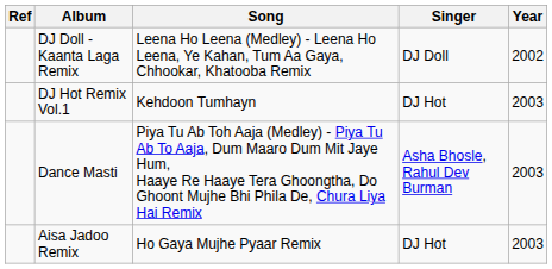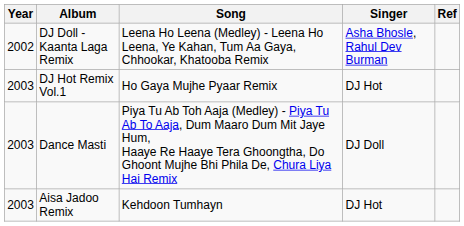 <table class=wikitable>
 <tr>
-<th>Ref</th>
+<th>Year</th>
 <th>Album</th>
 <th>Song</th>
 <th>Singer</th>
-<th>Year</th>
+<th>Ref</th>
 </tr>
 <tr>
-<td></td>
+<td>2002</td>
 <td>DJ Doll - Kaanta Laga Remix</td>
 <td>Leena Ho Leena (Medley) - Leena Ho Leena, Ye Kahan, Tum Aa Gaya, Chhookar, Khatooba Remix</td>
-<td>DJ Doll</td>
-<td>2002</td>
+<td><a href='#'>Asha Bhosle</a>, <a href='#'>Rahul Dev Burman</a></td>
+<td></td>
 </tr>
 <tr>
+<td>2003</td>
+<td>DJ Hot Remix Vol.1</td>
+<td>Ho Gaya Mujhe Pyaar Remix</td>
+<td>DJ Hot</td>
 <td></td>
-<td>DJ Hot Remix Vol.1</td>
+</tr>
+<tr>
+<td>2003</td>
+<td>Dance Masti</td>
+<td>Piya Tu Ab Toh Aaja (Medley) - <a href='#'>Piya Tu Ab To Aaja</a>, Dum Maaro Dum Mit Jaye Hum,<br>Haaye Re Haaye Tera Ghoongtha, Do Ghoont Mujhe Bhi Phila De, <a href='#'>Chura Liya Hai Remix</a></td>
+<td>DJ Doll</td>
+<td></td>
+</tr>
+<tr>
+<td>2003</td>
+<td>Aisa Jadoo Remix</td>
 <td>Kehdoon Tumhayn</td>
 <td>DJ Hot</td>
-<td>2003</td>
-</tr>
-<tr>
 <td></td>
-<td>Dance Masti</td>
-<td>Piya Tu Ab Toh Aaja (Medley) - <a href='#'>Piya Tu Ab To Aaja</a>, Dum Maaro Dum Mit Jaye Hum,<br>Haaye Re Haaye Tera Ghoongtha, Do Ghoont Mujhe Bhi Phila De, <a href='#'>Chura Liya Hai Remix</a></td>
-<td><a href='#'>Asha Bhosle</a>, <a href='#'>Rahul Dev Burman</a></td>
-<td>2003</td>
-</tr>
-<tr>
-<td></td>
-<td>Aisa Jadoo Remix</td>
-<td>Ho Gaya Mujhe Pyaar Remix</td>
-<td>DJ Hot</td>
-<td>2003</td>
 </tr>
 </table>
